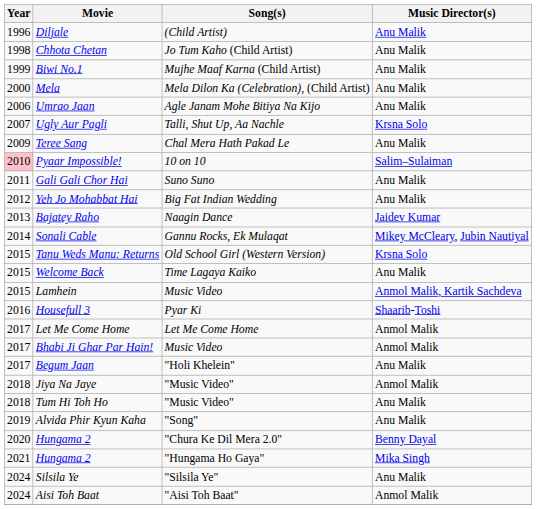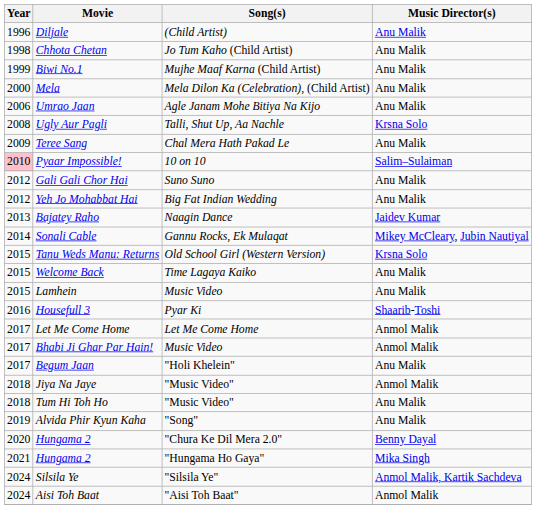 <table class="wikitable sortable">
 <tr>
 <th>Year</th>
 <th>Movie</th>
 <th>Song(s)</th>
 <th>Music Director(s)</th>
 </tr>
 <tr>
 <td>1996</td>
 <td><em><a href='#'>Diljale</a></em></td>
 <td><em>(Child Artist)</em></td>
 <td><a href='#'>Anu Malik</a></td>
 </tr>
 <tr>
 <td>1998</td>
 <td><em><a href='#'>Chhota Chetan</a></em></td>
 <td><em>Jo Tum Kaho</em> (Child Artist)</td>
 <td>Anu Malik</td>
 </tr>
 <tr>
 <td>1999</td>
 <td><em><a href='#'>Biwi No.1</a></em></td>
 <td><em>Mujhe Maaf Karna</em> (Child Artist)</td>
 <td>Anu Malik</td>
 </tr>
 <tr>
 <td>2000</td>
 <td><em><a href='#'>Mela</a></em></td>
 <td><em>Mela Dilon Ka (Celebration), </em> (Child Artist)</td>
 <td>Anu Malik</td>
 </tr>
 <tr>
 <td>2006</td>
 <td><em><a href='#'>Umrao Jaan</a></em></td>
 <td><em>Agle Janam Mohe Bitiya Na Kijo</em></td>
 <td>Anu Malik</td>
 </tr>
 <tr>
-<td>2007</td>
+<td>2008</td>
 <td><em><a href='#'>Ugly Aur Pagli</a></em></td>
 <td><em>Talli</em>, <em>Shut Up, Aa Nachle</em></td>
 <td><a href='#'>Krsna Solo</a></td>
 </tr>
 <tr>
 <td>2009</td>
 <td><em><a href='#'>Teree Sang</a></em></td>
 <td><em>Chal Mera Hath Pakad Le</em></td>
 <td>Anu Malik</td>
 </tr>
 <tr>
 <td style="background: pink;">2010</td>
 <td><em><a href='#'>Pyaar Impossible!</a></em></td>
 <td><em>10 on 10</em></td>
 <td><a href='#'>Salim–Sulaiman</a></td>
 </tr>
 <tr>
-<td>2011</td>
+<td>2012</td>
 <td><em><a href='#'>Gali Gali Chor Hai</a></em></td>
 <td><em>Suno Suno</em></td>
 <td>Anu Malik</td>
 </tr>
 <tr>
 <td>2012</td>
 <td><em><a href='#'>Yeh Jo Mohabbat Hai</a></em></td>
 <td><em>Big Fat Indian Wedding</em></td>
 <td>Anu Malik</td>
 </tr>
 <tr>
 <td>2013</td>
 <td><em><a href='#'>Bajatey Raho</a></em></td>
 <td><em>Naagin Dance</em></td>
 <td><a href='#'>Jaidev Kumar</a></td>
 </tr>
 <tr>
 <td>2014</td>
 <td><em><a href='#'>Sonali Cable</a></em></td>
 <td><em>Gannu Rocks</em>, <em>Ek Mulaqat</em></td>
 <td><a href='#'>Mikey McCleary</a>, <a href='#'>Jubin Nautiyal</a></td>
 </tr>
 <tr>
 <td>2015</td>
 <td><em><a href='#'>Tanu Weds Manu: Returns</a></em></td>
 <td><em>Old School Girl (Western Version)</em></td>
 <td><a href='#'>Krsna Solo</a></td>
 </tr>
 <tr>
 <td>2015</td>
 <td><em><a href='#'>Welcome Back</a></em></td>
 <td><em>Time Lagaya Kaiko</em></td>
 <td>Anu Malik</td>
 </tr>
 <tr>
 <td>2015</td>
 <td><em>Lamhein</em></td>
 <td><em>Music Video</em></td>
-<td><a href='#'>Anmol Malik, Kartik Sachdeva</a></td>
+<td>Anu Malik</td>
 </tr>
 <tr>
 <td>2016</td>
 <td><em><a href='#'>Housefull 3</a></em></td>
 <td><em>Pyar Ki</em></td>
 <td><a href='#'>Shaarib</a>-<a href='#'>Toshi</a></td>
 </tr>
 <tr>
 <td>2017</td>
 <td><em>Let Me Come Home</em></td>
 <td><em>Let Me Come Home</em></td>
 <td>Anmol Malik</td>
 </tr>
 <tr>
 <td>2017</td>
 <td><em><a href='#'>Bhabi Ji Ghar Par Hain!</a></em></td>
 <td><em>Music Video</em></td>
 <td>Anmol Malik</td>
 </tr>
 <tr>
 <td>2017</td>
 <td><em><a href='#'>Begum Jaan</a></em></td>
 <td>"Holi Khelein"</td>
 <td>Anu Malik</td>
 </tr>
 <tr>
 <td>2018</td>
 <td><em>Jiya Na Jaye</em></td>
 <td>"Music Video"</td>
 <td>Anmol Malik</td>
 </tr>
 <tr>
 <td>2018</td>
 <td><em>Tum Hi Toh Ho</em></td>
 <td>"Music Video"</td>
 <td>Anu Malik</td>
 </tr>
 <tr>
 <td>2019</td>
 <td><em>Alvida Phir Kyun Kaha</em></td>
 <td>"Song"</td>
 <td>Anu Malik</td>
 </tr>
 <tr>
 <td>2020</td>
 <td><em><a href='#'>Hungama 2</a></em></td>
 <td>"Chura Ke Dil Mera 2.0"</td>
 <td><a href='#'>Benny Dayal</a></td>
 </tr>
 <tr>
 <td>2021</td>
 <td><em><a href='#'>Hungama 2</a></em></td>
 <td>"Hungama Ho Gaya"</td>
 <td><a href='#'>Mika Singh</a></td>
 </tr>
 <tr>
 <td>2024</td>
 <td><em>Silsila Ye</em></td>
 <td>"Silsila Ye"</td>
-<td>Anu Malik</td>
+<td><a href='#'>Anmol Malik, Kartik Sachdeva</a></td>
 </tr>
 <tr>
 <td>2024</td>
 <td><em>Aisi Toh Baat</em></td>
 <td>"Aisi Toh Baat"</td>
 <td>Anmol Malik</td>
 </tr>
 <tr>
 </tr>
 </table>
